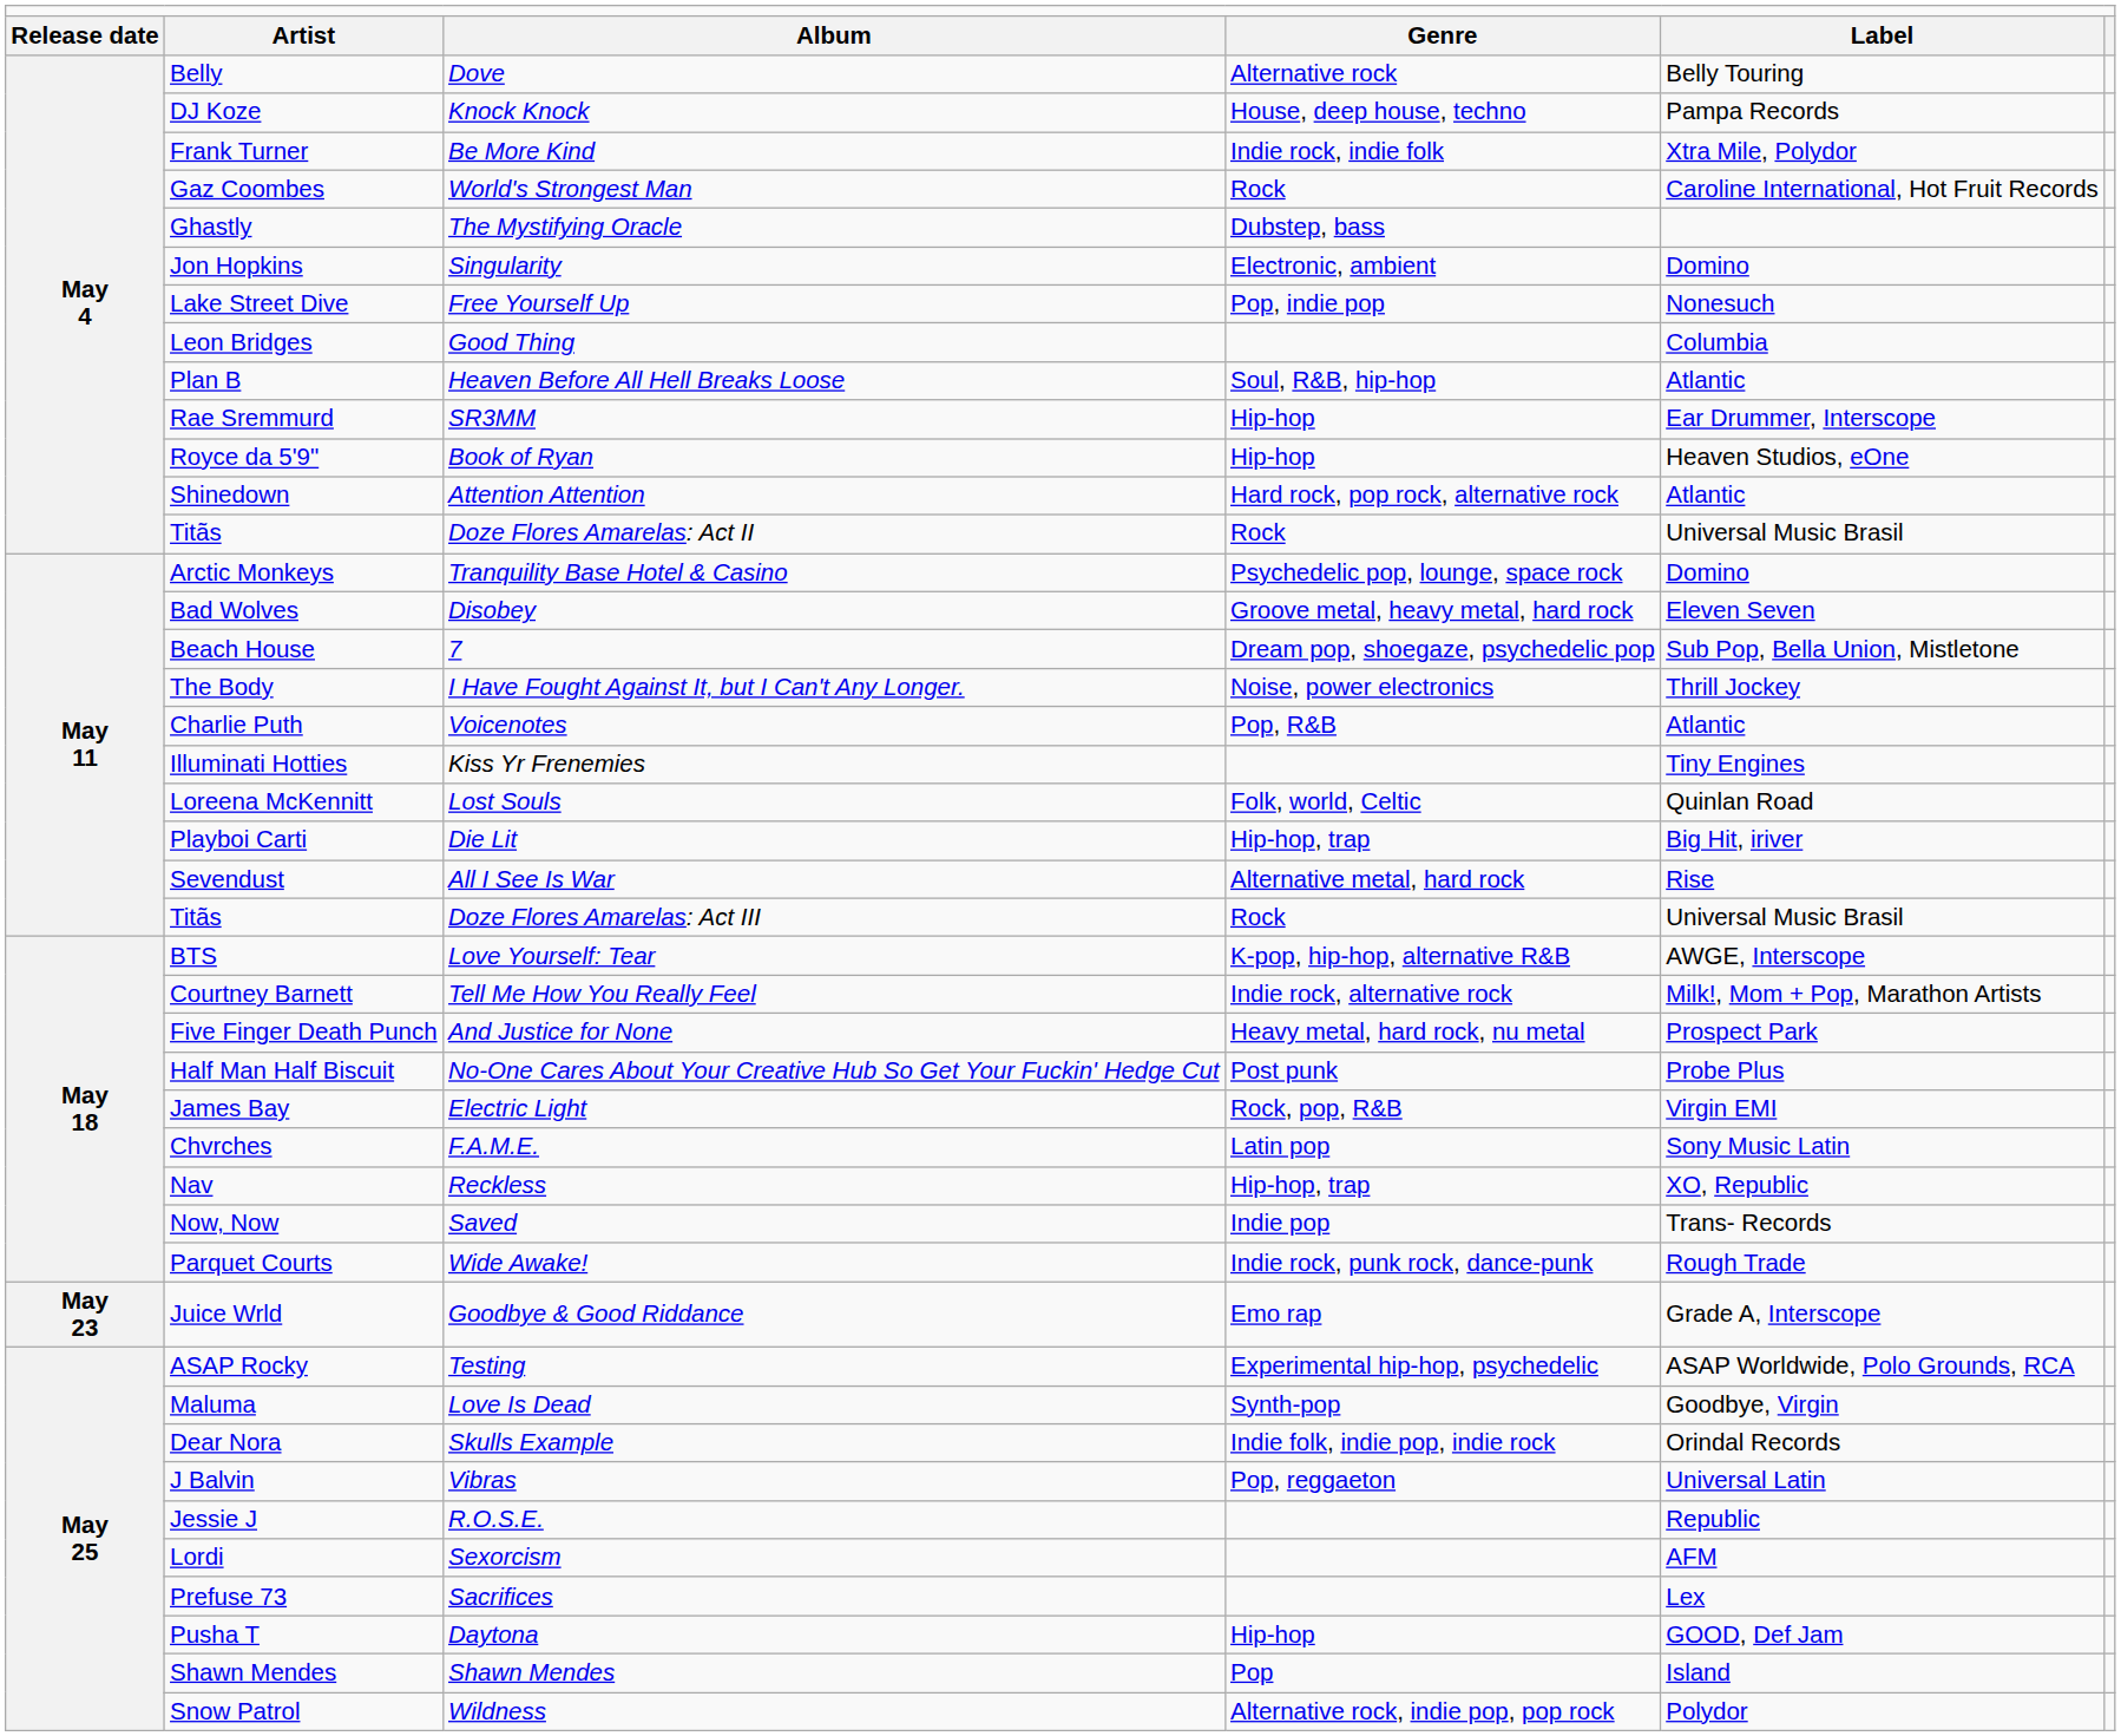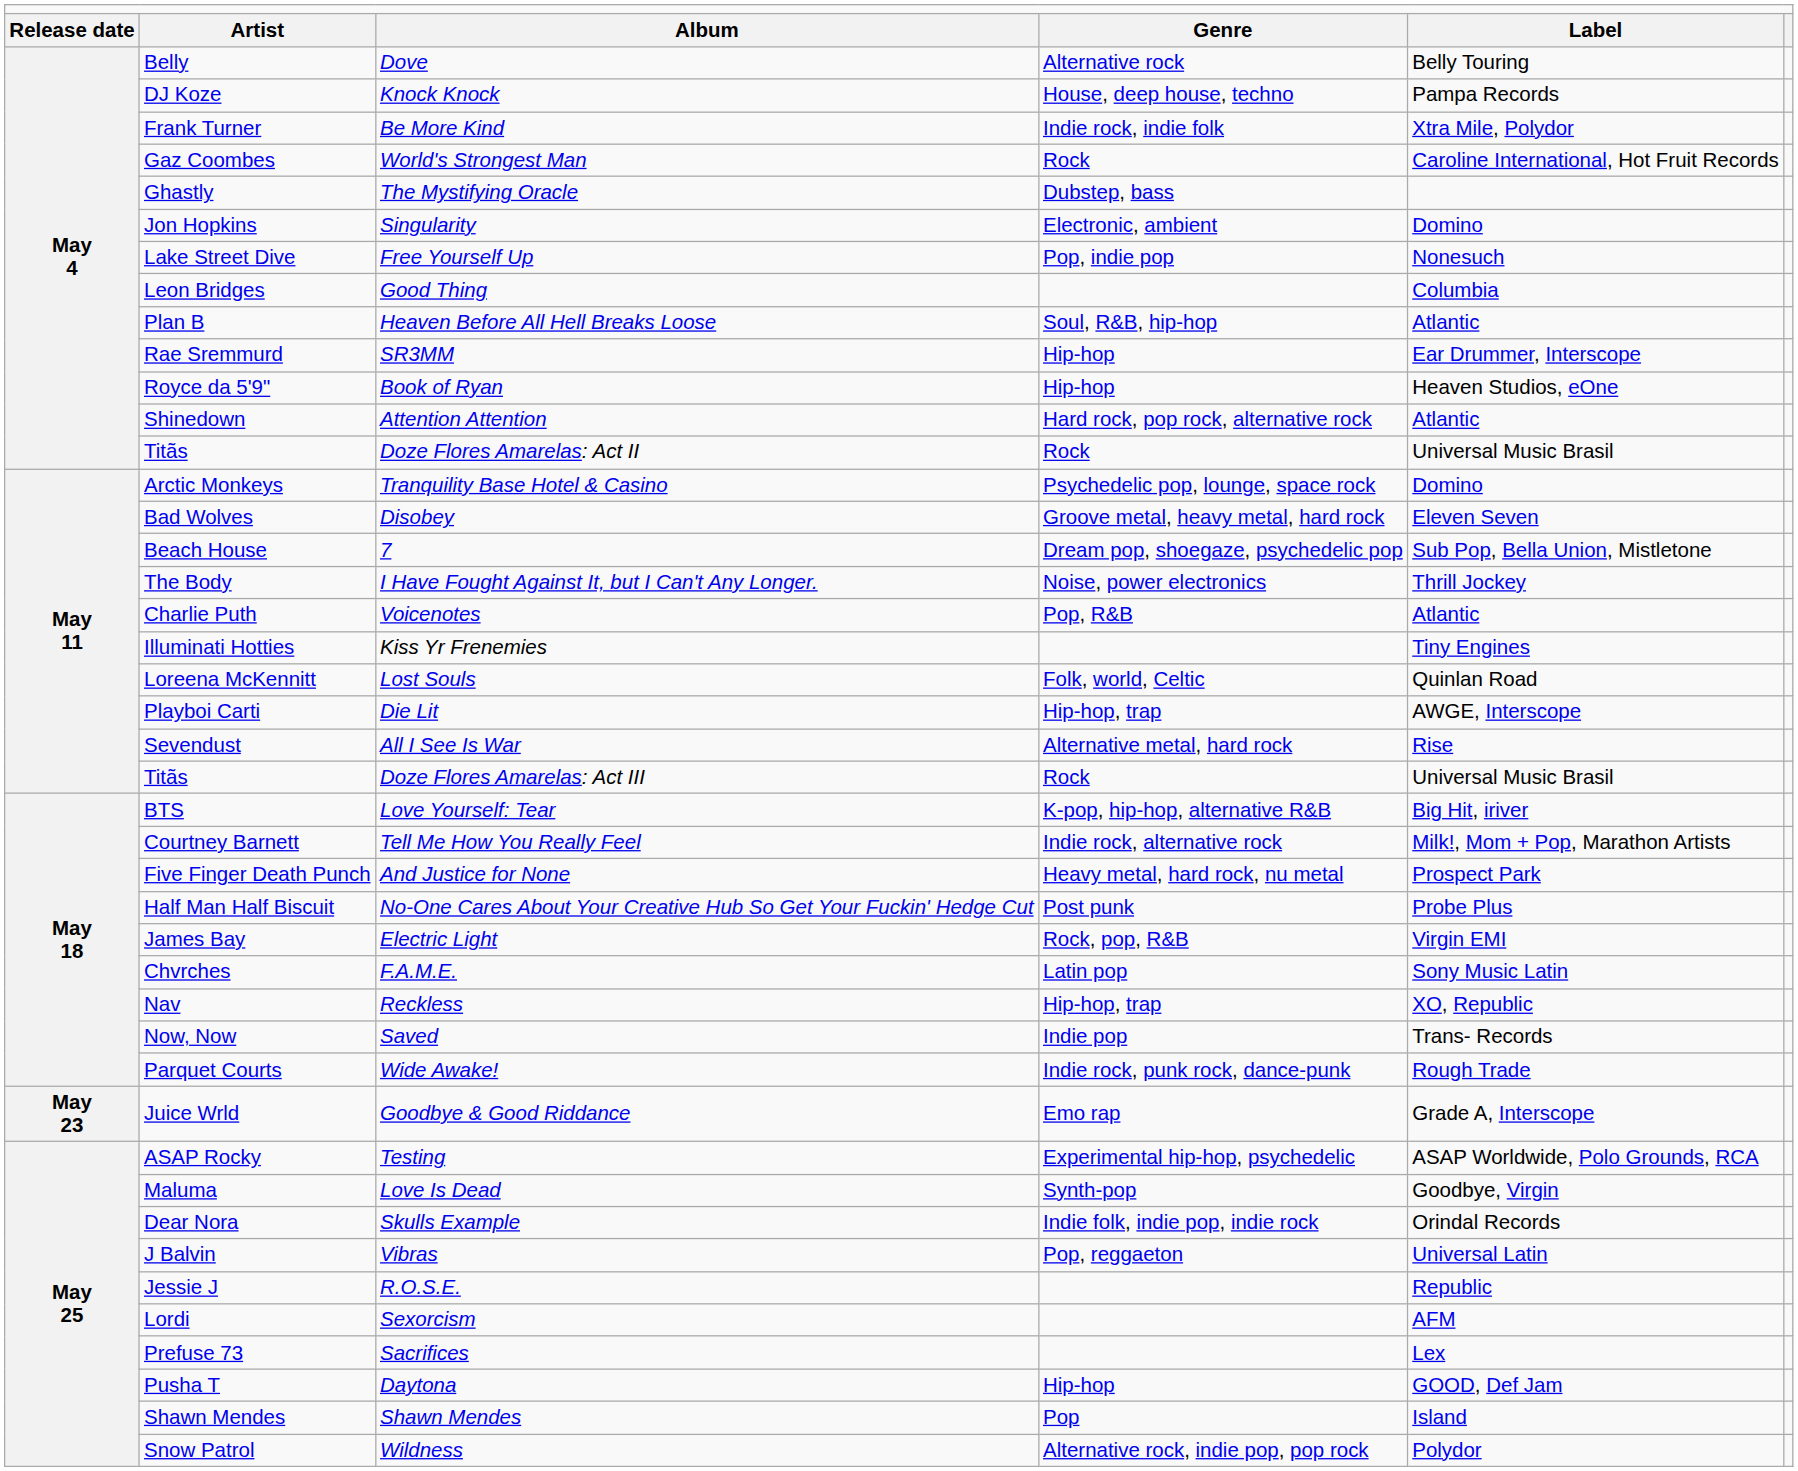 <table class="wikitable plainrowheaders">
 <tr>
 <td colspan="6" style="text-align:center;"></td>
 </tr>
 <tr>
 <th scope="col">Release date</th>
 <th scope="col">Artist</th>
 <th scope="col">Album</th>
 <th scope="col">Genre</th>
 <th scope="col">Label</th>
 <th scope="col"></th>
 </tr>
 <tr>
 <th scope="row" rowspan="13" style="text-align:center;">May<br>4</th>
 <td><a href='#'>Belly</a></td>
 <td><em><a href='#'>Dove</a></em></td>
 <td><a href='#'>Alternative rock</a></td>
 <td>Belly Touring</td>
 <td></td>
 </tr>
 <tr>
 <td><a href='#'>DJ Koze</a></td>
 <td><em><a href='#'>Knock Knock</a></em></td>
 <td><a href='#'>House</a>, <a href='#'>deep house</a>, <a href='#'>techno</a></td>
 <td>Pampa Records</td>
 <td></td>
 </tr>
 <tr>
 <td><a href='#'>Frank Turner</a></td>
 <td><em><a href='#'>Be More Kind</a></em></td>
 <td><a href='#'>Indie rock</a>, <a href='#'>indie folk</a></td>
 <td><a href='#'>Xtra Mile</a>, <a href='#'>Polydor</a></td>
 <td></td>
 </tr>
 <tr>
 <td><a href='#'>Gaz Coombes</a></td>
 <td><em><a href='#'>World's Strongest Man</a></em></td>
 <td><a href='#'>Rock</a></td>
 <td><a href='#'>Caroline International</a>, Hot Fruit Records</td>
 <td></td>
 </tr>
 <tr>
 <td><a href='#'>Ghastly</a></td>
 <td><em><a href='#'>The Mystifying Oracle</a></em></td>
 <td><a href='#'>Dubstep</a>, <a href='#'>bass</a></td>
 <td></td>
 <td></td>
 </tr>
 <tr>
 <td><a href='#'>Jon Hopkins</a></td>
 <td><em><a href='#'>Singularity</a></em></td>
 <td><a href='#'>Electronic</a>, <a href='#'>ambient</a></td>
 <td><a href='#'>Domino</a></td>
 <td></td>
 </tr>
 <tr>
 <td><a href='#'>Lake Street Dive</a></td>
 <td><em><a href='#'>Free Yourself Up</a></em></td>
 <td><a href='#'>Pop</a>, <a href='#'>indie pop</a></td>
 <td><a href='#'>Nonesuch</a></td>
 <td></td>
 </tr>
 <tr>
 <td><a href='#'>Leon Bridges</a></td>
 <td><em><a href='#'>Good Thing</a></em></td>
 <td></td>
 <td><a href='#'>Columbia</a></td>
 <td></td>
 </tr>
 <tr>
 <td><a href='#'>Plan B</a></td>
 <td><em><a href='#'>Heaven Before All Hell Breaks Loose</a></em></td>
 <td><a href='#'>Soul</a>, <a href='#'>R&B</a>, <a href='#'>hip-hop</a></td>
 <td><a href='#'>Atlantic</a></td>
 <td></td>
 </tr>
 <tr>
 <td><a href='#'>Rae Sremmurd</a></td>
 <td><em><a href='#'>SR3MM</a></em></td>
 <td><a href='#'>Hip-hop</a></td>
 <td><a href='#'>Ear Drummer</a>, <a href='#'>Interscope</a></td>
 <td></td>
 </tr>
 <tr>
 <td><a href='#'>Royce da 5'9"</a></td>
 <td><em><a href='#'>Book of Ryan</a></em></td>
 <td><a href='#'>Hip-hop</a></td>
 <td>Heaven Studios, <a href='#'>eOne</a></td>
 <td></td>
 </tr>
 <tr>
 <td><a href='#'>Shinedown</a></td>
 <td><em><a href='#'>Attention Attention</a></em></td>
 <td><a href='#'>Hard rock</a>, <a href='#'>pop rock</a>, <a href='#'>alternative rock</a></td>
 <td><a href='#'>Atlantic</a></td>
 <td></td>
 </tr>
 <tr>
 <td><a href='#'>Titãs</a></td>
 <td><em><a href='#'>Doze Flores Amarelas</a>: Act II</em></td>
 <td><a href='#'>Rock</a></td>
 <td>Universal Music Brasil</td>
 <td></td>
 </tr>
 <tr>
 <th scope="row" rowspan="10" style="text-align:center;">May<br>11</th>
 <td><a href='#'>Arctic Monkeys</a></td>
 <td><em><a href='#'>Tranquility Base Hotel & Casino</a></em></td>
 <td><a href='#'>Psychedelic pop</a>, <a href='#'>lounge</a>, <a href='#'>space rock</a></td>
 <td><a href='#'>Domino</a></td>
 <td></td>
 </tr>
 <tr>
 <td><a href='#'>Bad Wolves</a></td>
 <td><em><a href='#'>Disobey</a></em></td>
 <td><a href='#'>Groove metal</a>, <a href='#'>heavy metal</a>, <a href='#'>hard rock</a></td>
 <td><a href='#'>Eleven Seven</a></td>
 <td></td>
 </tr>
 <tr>
 <td><a href='#'>Beach House</a></td>
 <td><em><a href='#'>7</a></em></td>
 <td><a href='#'>Dream pop</a>, <a href='#'>shoegaze</a>, <a href='#'>psychedelic pop</a></td>
 <td><a href='#'>Sub Pop</a>, <a href='#'>Bella Union</a>, Mistletone</td>
 <td></td>
 </tr>
 <tr>
 <td><a href='#'>The Body</a></td>
 <td><em><a href='#'>I Have Fought Against It, but I Can't Any Longer.</a></em></td>
 <td><a href='#'>Noise</a>, <a href='#'>power electronics</a></td>
 <td><a href='#'>Thrill Jockey</a></td>
 <td></td>
 </tr>
 <tr>
 <td><a href='#'>Charlie Puth</a></td>
 <td><em><a href='#'>Voicenotes</a></em></td>
 <td><a href='#'>Pop</a>, <a href='#'>R&B</a></td>
 <td><a href='#'>Atlantic</a></td>
 <td></td>
 </tr>
 <tr>
 <td><a href='#'>Illuminati Hotties</a></td>
 <td><em>Kiss Yr Frenemies</em></td>
 <td></td>
 <td><a href='#'>Tiny Engines</a></td>
 <td></td>
 </tr>
 <tr>
 <td><a href='#'>Loreena McKennitt</a></td>
 <td><em><a href='#'>Lost Souls</a></em></td>
 <td><a href='#'>Folk</a>, <a href='#'>world</a>, <a href='#'>Celtic</a></td>
 <td>Quinlan Road</td>
 <td></td>
 </tr>
 <tr>
 <td><a href='#'>Playboi Carti</a></td>
 <td><em><a href='#'>Die Lit</a></em></td>
 <td><a href='#'>Hip-hop</a>, <a href='#'>trap</a></td>
-<td><a href='#'>Big Hit</a>, <a href='#'>iriver</a></td>
+<td>AWGE, <a href='#'>Interscope</a></td>
 <td></td>
 </tr>
 <tr>
 <td><a href='#'>Sevendust</a></td>
 <td><em><a href='#'>All I See Is War</a></em></td>
 <td><a href='#'>Alternative metal</a>, <a href='#'>hard rock</a></td>
 <td><a href='#'>Rise</a></td>
 <td></td>
 </tr>
 <tr>
 <td><a href='#'>Titãs</a></td>
 <td><em><a href='#'>Doze Flores Amarelas</a>: Act III</em></td>
 <td><a href='#'>Rock</a></td>
 <td>Universal Music Brasil</td>
 <td></td>
 </tr>
 <tr>
 <th scope="row" rowspan="9" style="text-align:center;">May<br>18</th>
 <td><a href='#'>BTS</a></td>
 <td><em><a href='#'>Love Yourself: Tear</a></em></td>
 <td><a href='#'>K-pop</a>, <a href='#'>hip-hop</a>, <a href='#'>alternative R&B</a></td>
-<td>AWGE, <a href='#'>Interscope</a></td>
+<td><a href='#'>Big Hit</a>, <a href='#'>iriver</a></td>
 <td></td>
 </tr>
 <tr>
 <td><a href='#'>Courtney Barnett</a></td>
 <td><em><a href='#'>Tell Me How You Really Feel</a></em></td>
 <td><a href='#'>Indie rock</a>, <a href='#'>alternative rock</a></td>
 <td><a href='#'>Milk!</a>, <a href='#'>Mom + Pop</a>, Marathon Artists</td>
 <td></td>
 </tr>
 <tr>
 <td><a href='#'>Five Finger Death Punch</a></td>
 <td><em><a href='#'>And Justice for None</a></em></td>
 <td><a href='#'>Heavy metal</a>, <a href='#'>hard rock</a>, <a href='#'>nu metal</a></td>
 <td><a href='#'>Prospect Park</a></td>
 <td></td>
 </tr>
 <tr>
 <td><a href='#'>Half Man Half Biscuit</a></td>
 <td><em><a href='#'>No-One Cares About Your Creative Hub So Get Your Fuckin' Hedge Cut</a></em></td>
 <td><a href='#'>Post punk</a></td>
 <td><a href='#'>Probe Plus</a></td>
 <td></td>
 </tr>
 <tr>
 <td><a href='#'>James Bay</a></td>
 <td><em><a href='#'>Electric Light</a></em></td>
 <td><a href='#'>Rock</a>, <a href='#'>pop</a>, <a href='#'>R&B</a></td>
 <td><a href='#'>Virgin EMI</a></td>
 <td></td>
 </tr>
 <tr>
 <td><a href='#'>Chvrches</a></td>
 <td><em><a href='#'>F.A.M.E.</a></em></td>
 <td><a href='#'>Latin pop</a></td>
 <td><a href='#'>Sony Music Latin</a></td>
 <td></td>
 </tr>
 <tr>
 <td><a href='#'>Nav</a></td>
 <td><em><a href='#'>Reckless</a></em></td>
 <td><a href='#'>Hip-hop</a>, <a href='#'>trap</a></td>
 <td><a href='#'>XO</a>, <a href='#'>Republic</a></td>
 <td></td>
 </tr>
 <tr>
 <td><a href='#'>Now, Now</a></td>
 <td><em><a href='#'>Saved</a></em></td>
 <td><a href='#'>Indie pop</a></td>
 <td>Trans- Records</td>
 <td></td>
 </tr>
 <tr>
 <td><a href='#'>Parquet Courts</a></td>
 <td><em><a href='#'>Wide Awake!</a></em></td>
 <td><a href='#'>Indie rock</a>, <a href='#'>punk rock</a>, <a href='#'>dance-punk</a></td>
 <td><a href='#'>Rough Trade</a></td>
 <td></td>
 </tr>
 <tr>
 <th scope="row" style="text-align:center;">May<br>23</th>
 <td><a href='#'>Juice Wrld</a></td>
 <td><em><a href='#'>Goodbye & Good Riddance</a></em></td>
 <td><a href='#'>Emo rap</a></td>
 <td>Grade A, <a href='#'>Interscope</a></td>
 <td></td>
 </tr>
 <tr>
 <th scope="row" rowspan="10" style="text-align:center;">May<br>25</th>
 <td><a href='#'>ASAP Rocky</a></td>
 <td><em><a href='#'>Testing</a></em></td>
 <td><a href='#'>Experimental hip-hop</a>, <a href='#'>psychedelic</a></td>
 <td>ASAP Worldwide, <a href='#'>Polo Grounds</a>, <a href='#'>RCA</a></td>
 <td></td>
 </tr>
 <tr>
 <td><a href='#'>Maluma</a></td>
 <td><em><a href='#'>Love Is Dead</a></em></td>
 <td><a href='#'>Synth-pop</a></td>
 <td>Goodbye, <a href='#'>Virgin</a></td>
 <td></td>
 </tr>
 <tr>
 <td><a href='#'>Dear Nora</a></td>
 <td><em><a href='#'>Skulls Example</a></em></td>
 <td><a href='#'>Indie folk</a>, <a href='#'>indie pop</a>, <a href='#'>indie rock</a></td>
 <td>Orindal Records</td>
 <td></td>
 </tr>
 <tr>
 <td><a href='#'>J Balvin</a></td>
 <td><em><a href='#'>Vibras</a></em></td>
 <td><a href='#'>Pop</a>, <a href='#'>reggaeton</a></td>
 <td><a href='#'>Universal Latin</a></td>
 <td></td>
 </tr>
 <tr>
 <td><a href='#'>Jessie J</a></td>
 <td><em><a href='#'>R.O.S.E.</a></em></td>
 <td></td>
 <td><a href='#'>Republic</a></td>
 <td></td>
 </tr>
 <tr>
 <td><a href='#'>Lordi</a></td>
 <td><em><a href='#'>Sexorcism</a></em></td>
 <td></td>
 <td><a href='#'>AFM</a></td>
 <td></td>
 </tr>
 <tr>
 <td><a href='#'>Prefuse 73</a></td>
 <td><em><a href='#'>Sacrifices</a></em></td>
 <td></td>
 <td><a href='#'>Lex</a></td>
 <td></td>
 </tr>
 <tr>
 <td><a href='#'>Pusha T</a></td>
 <td><em><a href='#'>Daytona</a></em></td>
 <td><a href='#'>Hip-hop</a></td>
 <td><a href='#'>GOOD</a>, <a href='#'>Def Jam</a></td>
 <td></td>
 </tr>
 <tr>
 <td><a href='#'>Shawn Mendes</a></td>
 <td><em><a href='#'>Shawn Mendes</a></em></td>
 <td><a href='#'>Pop</a></td>
 <td><a href='#'>Island</a></td>
 <td></td>
 </tr>
 <tr>
 <td><a href='#'>Snow Patrol</a></td>
 <td><em><a href='#'>Wildness</a></em></td>
 <td><a href='#'>Alternative rock</a>, <a href='#'>indie pop</a>, <a href='#'>pop rock</a></td>
 <td><a href='#'>Polydor</a></td>
 <td></td>
 </tr>
 </table>
